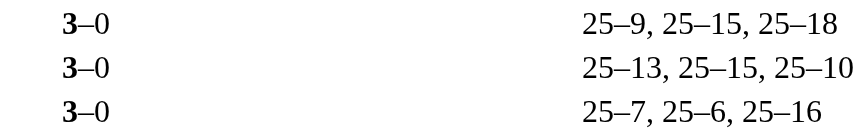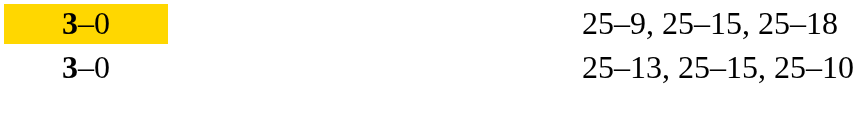 <table>
 <tr>
 <th width=200></th>
 <th width=80></th>
 <th width=200></th>
 <th width=220></th>
 </tr>
 <tr>
 <td align=right><strong></strong></td>
-<td align=center><strong>3</strong>–0</td>
+<td align=center style="background: gold;"><strong>3</strong>–0</td>
 <td></td>
 <td>25–9, 25–15, 25–18</td>
 </tr>
 <tr>
 <td align=right><strong></strong></td>
 <td align=center><strong>3</strong>–0</td>
 <td></td>
 <td>25–13, 25–15, 25–10</td>
 </tr>
-<tr>
-<td align=right><strong></strong></td>
-<td align=center><strong>3</strong>–0</td>
-<td></td>
-<td>25–7, 25–6, 25–16</td>
-</tr>
 </table>
